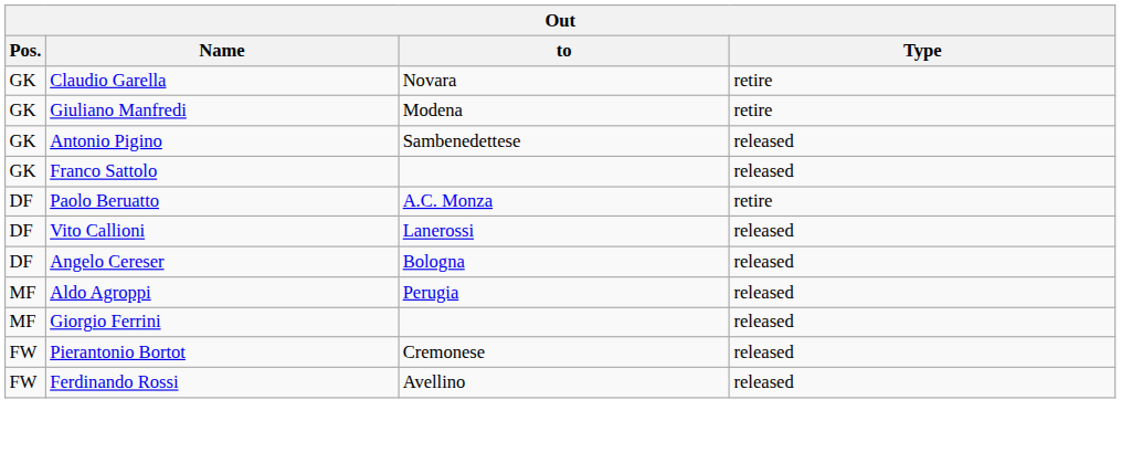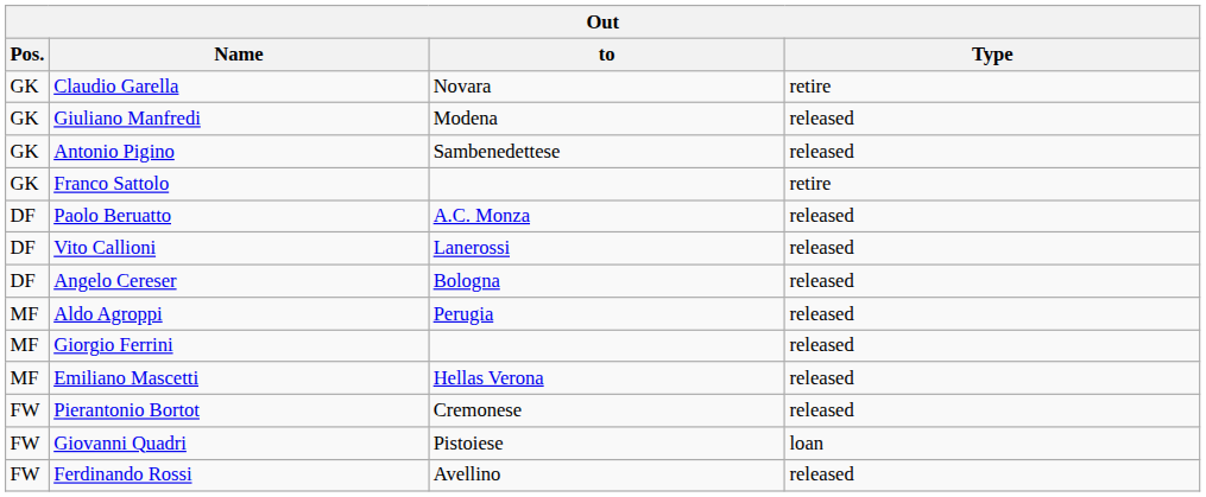 <table class="wikitable" style="font-size:90%;width:99%;">
 <tr>
 <th colspan="4">Out</th>
 </tr>
 <tr>
 <th width=3%>Pos.</th>
 <th width=32%>Name</th>
 <th width=30%>to</th>
 <th width=35%>Type</th>
 </tr>
 <tr>
 <td>GK</td>
 <td><a href='#'>Claudio Garella</a></td>
 <td>Novara</td>
 <td>retire</td>
 </tr>
 <tr>
 <td>GK</td>
 <td><a href='#'>Giuliano Manfredi</a></td>
 <td>Modena</td>
-<td>retire</td>
+<td>released</td>
 </tr>
 <tr>
 <td>GK</td>
 <td><a href='#'>Antonio Pigino</a></td>
 <td>Sambenedettese</td>
 <td>released</td>
 </tr>
 <tr>
 <td>GK</td>
 <td><a href='#'>Franco Sattolo</a></td>
 <td></td>
-<td>released</td>
+<td>retire</td>
 </tr>
 <tr>
 <td>DF</td>
 <td><a href='#'>Paolo Beruatto</a></td>
 <td><a href='#'>A.C. Monza</a></td>
-<td>retire</td>
+<td>released</td>
 </tr>
 <tr>
 <td>DF</td>
 <td><a href='#'>Vito Callioni</a></td>
 <td><a href='#'>Lanerossi</a></td>
 <td>released</td>
 </tr>
 <tr>
 <td>DF</td>
 <td><a href='#'>Angelo Cereser</a></td>
 <td><a href='#'>Bologna</a></td>
 <td>released</td>
 </tr>
 <tr>
 <td>MF</td>
 <td><a href='#'>Aldo Agroppi</a></td>
 <td><a href='#'>Perugia</a></td>
 <td>released</td>
 </tr>
 <tr>
 <td>MF</td>
 <td><a href='#'>Giorgio Ferrini</a></td>
 <td></td>
 <td>released</td>
 </tr>
 <tr>
+<td>MF</td>
+<td><a href='#'>Emiliano Mascetti</a></td>
+<td><a href='#'>Hellas Verona</a></td>
+<td>released</td>
+</tr>
+<tr>
 <td>FW</td>
 <td><a href='#'>Pierantonio Bortot</a></td>
 <td>Cremonese</td>
 <td>released</td>
+</tr>
+<tr>
+<td>FW</td>
+<td><a href='#'>Giovanni Quadri</a></td>
+<td>Pistoiese</td>
+<td>loan</td>
 </tr>
 <tr>
 <td>FW</td>
 <td><a href='#'>Ferdinando Rossi</a></td>
 <td>Avellino</td>
 <td>released</td>
 </tr>
 </table>
